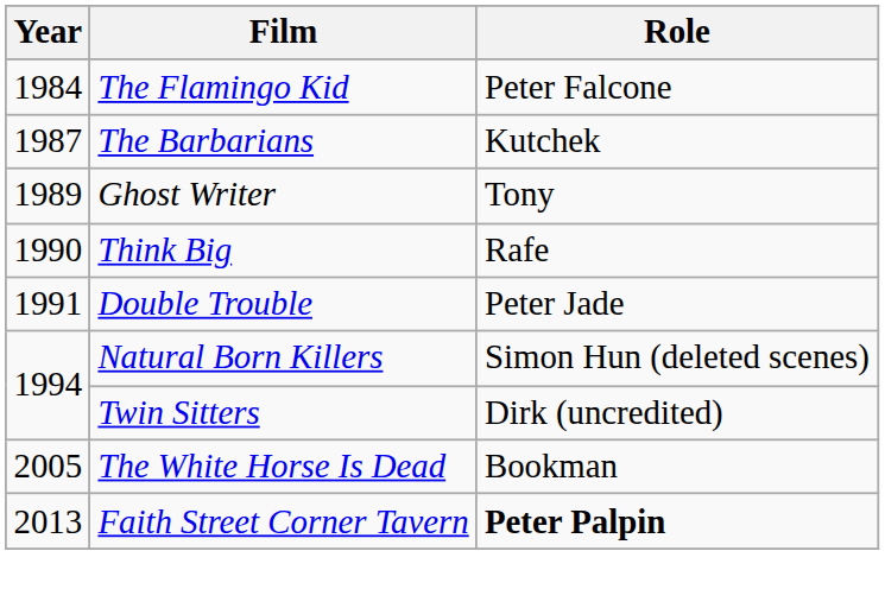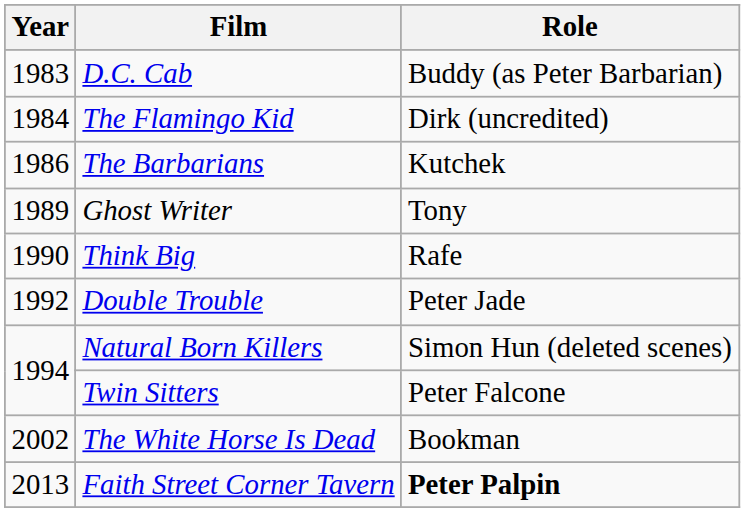 <table class="wikitable">
 <tr>
 <th>Year</th>
 <th>Film</th>
 <th>Role</th>
 </tr>
 <tr>
+<td>1983</td>
+<td><em><a href='#'>D.C. Cab</a></em></td>
+<td>Buddy (as Peter Barbarian)</td>
+</tr>
+<tr>
 <td>1984</td>
 <td><em><a href='#'>The Flamingo Kid</a></em></td>
-<td>Peter Falcone</td>
+<td>Dirk (uncredited)</td>
 </tr>
 <tr>
-<td>1987</td>
+<td>1986</td>
 <td><em><a href='#'>The Barbarians</a></em></td>
 <td>Kutchek</td>
 </tr>
 <tr>
 <td>1989</td>
 <td><em>Ghost Writer</em></td>
 <td>Tony</td>
 </tr>
 <tr>
 <td>1990</td>
 <td><em><a href='#'>Think Big</a></em></td>
 <td>Rafe</td>
 </tr>
 <tr>
-<td>1991</td>
+<td>1992</td>
 <td><em><a href='#'>Double Trouble</a></em></td>
 <td>Peter Jade</td>
 </tr>
 <tr>
 <td rowspan="2">1994</td>
 <td><em><a href='#'>Natural Born Killers</a></em></td>
 <td>Simon Hun (deleted scenes)</td>
 </tr>
 <tr>
 <td><em><a href='#'>Twin Sitters</a></em></td>
-<td>Dirk (uncredited)</td>
+<td>Peter Falcone</td>
 </tr>
 <tr>
-<td>2005</td>
+<td>2002</td>
 <td><em><a href='#'>The White Horse Is Dead</a></em></td>
 <td>Bookman</td>
 </tr>
 <tr>
 <td>2013</td>
 <td><em><a href='#'>Faith Street Corner Tavern</a></em></td>
 <td><strong>Peter Palpin</strong></td>
 </tr>
 </table>
